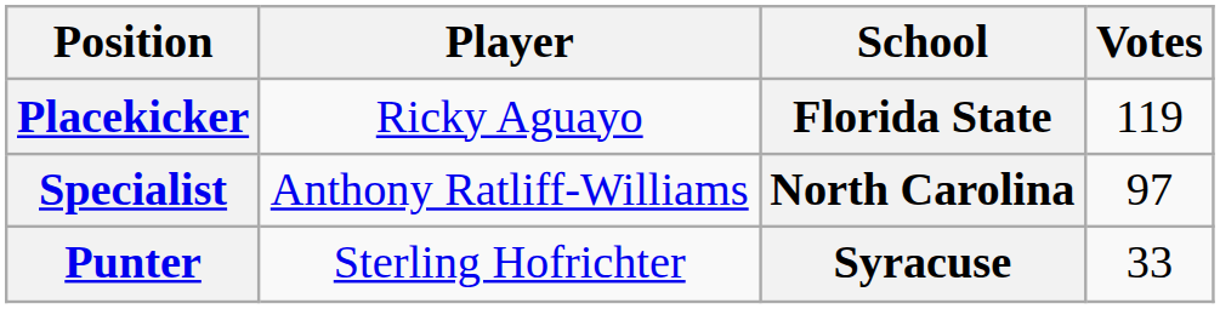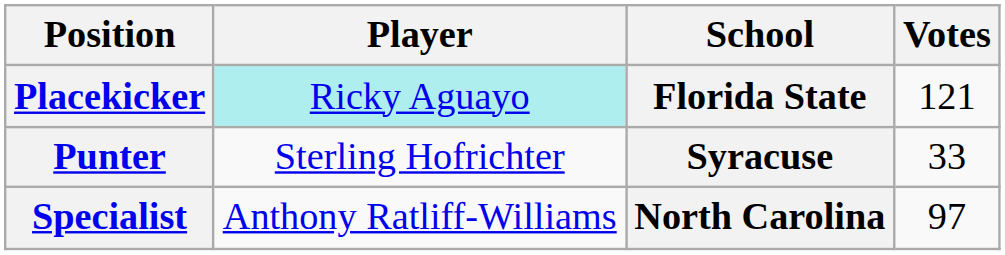 <table class="wikitable" style="text-align: center;">
 <tr>
 <th>Position</th>
 <th>Player</th>
 <th>School</th>
 <th>Votes</th>
 </tr>
 <tr>
 <th rowspan="1"><a href='#'>Placekicker</a></th>
-<td><a href='#'>Ricky Aguayo</a></td>
+<td style="background: paleturquoise;"><a href='#'>Ricky Aguayo</a></td>
 <th style=>Florida State</th>
-<td>119</td>
+<td>121</td>
+</tr>
+<tr>
+<th rowspan="1"><a href='#'>Punter</a></th>
+<td><a href='#'>Sterling Hofrichter</a></td>
+<th style=>Syracuse</th>
+<td>33</td>
 </tr>
 <tr>
 <th rowspan="1"><a href='#'>Specialist</a></th>
 <td><a href='#'>Anthony Ratliff-Williams</a></td>
 <th style=>North Carolina</th>
 <td>97</td>
 </tr>
-<tr>
-<th rowspan="1"><a href='#'>Punter</a></th>
-<td><a href='#'>Sterling Hofrichter</a></td>
-<th style=>Syracuse</th>
-<td>33</td>
-</tr>
 </table>
